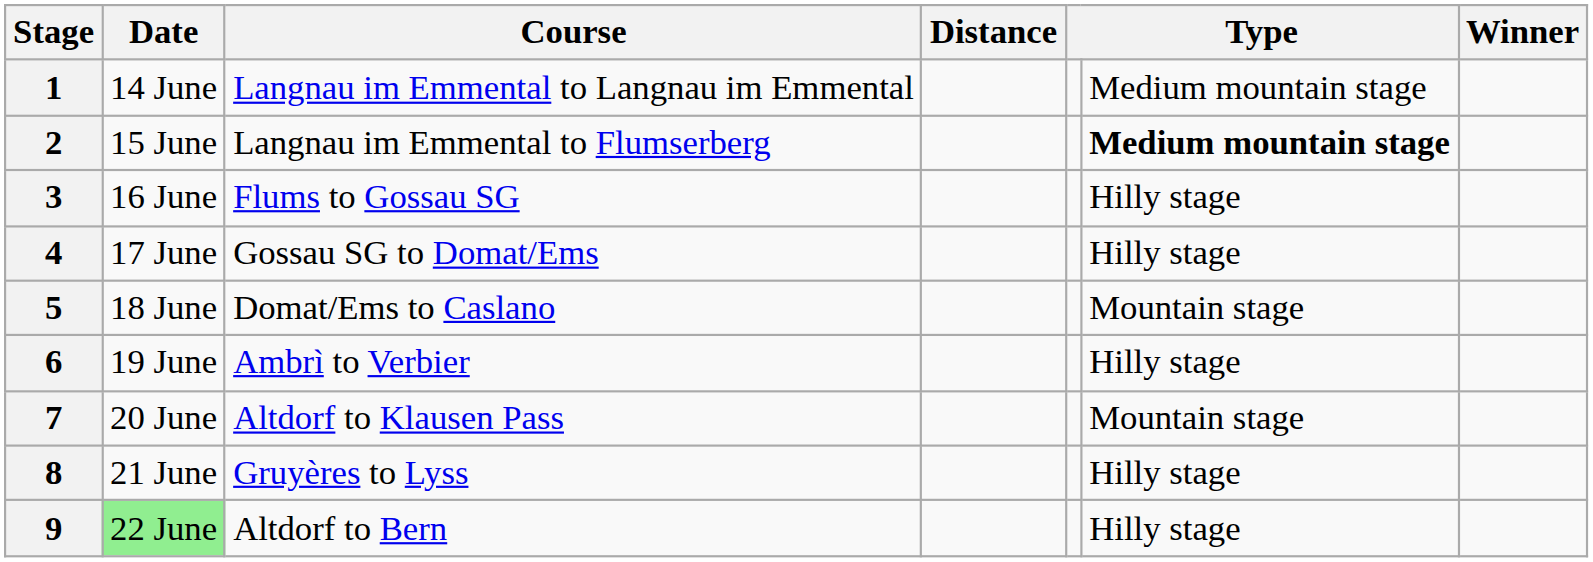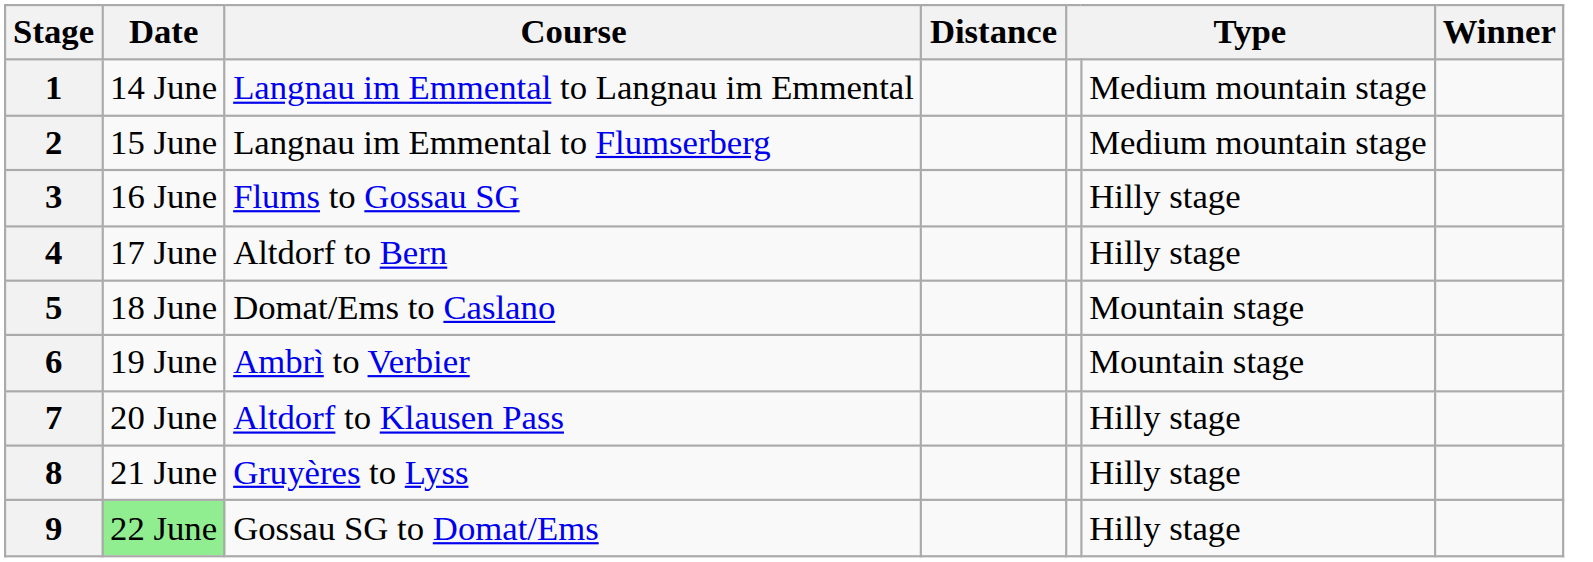 <table class="wikitable">
 <tr>
 <th scope="col">Stage</th>
 <th scope="col">Date</th>
 <th scope="col">Course</th>
 <th scope="col">Distance</th>
 <th scope="col" colspan="2">Type</th>
 <th scope="col">Winner</th>
 </tr>
 <tr>
 <th scope="row">1</th>
 <td style="text-align:right;">14 June</td>
 <td><a href='#'>Langnau im Emmental</a> to Langnau im Emmental</td>
 <td></td>
 <td></td>
 <td>Medium mountain stage</td>
 <td></td>
 </tr>
 <tr>
 <th scope="row">2</th>
 <td style="text-align:right;">15 June</td>
 <td>Langnau im Emmental to <a href='#'>Flumserberg</a></td>
 <td></td>
 <td></td>
-<td><strong>Medium mountain stage</strong></td>
+<td>Medium mountain stage</td>
 <td></td>
 </tr>
 <tr>
 <th scope="row">3</th>
 <td style="text-align:right;">16 June</td>
 <td><a href='#'>Flums</a> to <a href='#'>Gossau SG</a></td>
 <td></td>
 <td></td>
 <td>Hilly stage</td>
 <td></td>
 </tr>
 <tr>
 <th scope="row">4</th>
 <td style="text-align:right;">17 June</td>
-<td>Gossau SG to <a href='#'>Domat/Ems</a></td>
+<td>Altdorf to <a href='#'>Bern</a></td>
 <td></td>
 <td></td>
 <td>Hilly stage</td>
 <td></td>
 </tr>
 <tr>
 <th scope="row">5</th>
 <td style="text-align:right;">18 June</td>
 <td>Domat/Ems to <a href='#'>Caslano</a></td>
 <td></td>
 <td></td>
 <td>Mountain stage</td>
 <td></td>
 </tr>
 <tr>
 <th scope="row">6</th>
 <td style="text-align:right;">19 June</td>
 <td><a href='#'>Ambrì</a> to <a href='#'>Verbier</a></td>
 <td></td>
 <td></td>
-<td>Hilly stage</td>
+<td>Mountain stage</td>
 <td></td>
 </tr>
 <tr>
 <th scope="row">7</th>
 <td style="text-align:right;">20 June</td>
 <td><a href='#'>Altdorf</a> to <a href='#'>Klausen Pass</a></td>
 <td></td>
 <td></td>
-<td>Mountain stage</td>
+<td>Hilly stage</td>
 <td></td>
 </tr>
 <tr>
 <th scope="row">8</th>
 <td style="text-align:right;">21 June</td>
 <td><a href='#'>Gruyères</a> to <a href='#'>Lyss</a></td>
 <td></td>
 <td></td>
 <td>Hilly stage</td>
 <td></td>
 </tr>
 <tr>
 <th scope="row">9</th>
 <td style="background: lightgreen; text-align:right;">22 June</td>
-<td>Altdorf to <a href='#'>Bern</a></td>
+<td>Gossau SG to <a href='#'>Domat/Ems</a></td>
 <td></td>
 <td></td>
 <td>Hilly stage</td>
 <td></td>
 </tr>
 </table>
